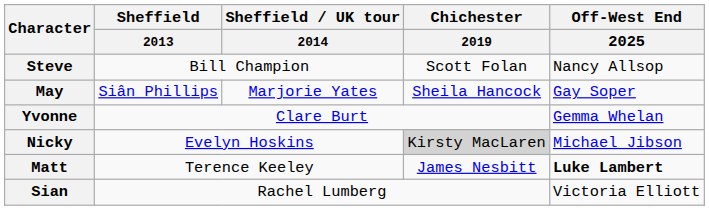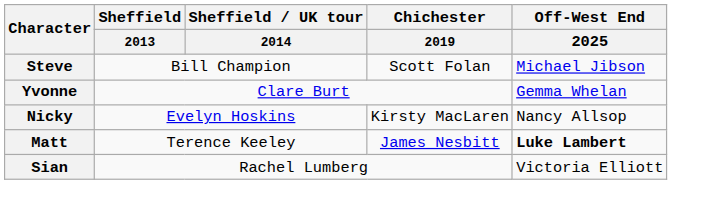 <table class="wikitable">
 <tr>
 <th rowspan="2">Character</th>
 <th>Sheffield</th>
 <th>Sheffield / UK tour</th>
 <th>Chichester</th>
 <th>Off-West End</th>
 </tr>
 <tr>
 <th><small>2013</small></th>
 <th><small>2014</small></th>
 <th><small>2019</small></th>
 <th>2025</th>
 </tr>
 <tr>
 <th>Steve</th>
 <td colspan="2" align="center">Bill Champion</td>
 <td align="center">Scott Folan</td>
-<td>Nancy Allsop</td>
-</tr>
-<tr>
-<th>May</th>
-<td align="center"><a href='#'>Siân Phillips</a></td>
-<td align="center"><a href='#'>Marjorie Yates</a></td>
-<td align="center"><a href='#'>Sheila Hancock</a></td>
-<td><a href='#'>Gay Soper</a></td>
+<td><a href='#'>Michael Jibson</a></td>
 </tr>
 <tr>
 <th>Yvonne</th>
 <td colspan="3" align="center"><a href='#'>Clare Burt</a></td>
 <td><a href='#'>Gemma Whelan</a></td>
 </tr>
 <tr>
 <th>Nicky</th>
 <td colspan="2" align="center"><a href='#'>Evelyn Hoskins</a></td>
-<td align="center" style="background: lightgrey;">Kirsty MacLaren</td>
-<td><a href='#'>Michael Jibson</a></td>
+<td align="center">Kirsty MacLaren</td>
+<td>Nancy Allsop</td>
 </tr>
 <tr>
 <th>Matt</th>
 <td colspan="2" align="center">Terence Keeley</td>
 <td align="center"><a href='#'>James Nesbitt</a></td>
 <td><strong>Luke Lambert</strong></td>
 </tr>
 <tr>
 <th>Sian</th>
 <td colspan="3" align="center">Rachel Lumberg</td>
 <td>Victoria Elliott</td>
 </tr>
 </table>
